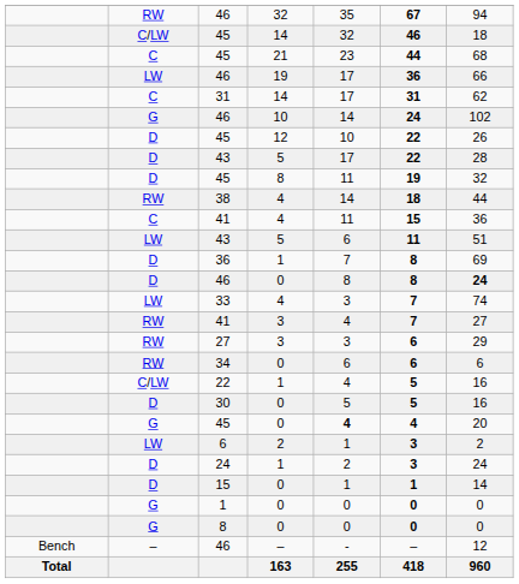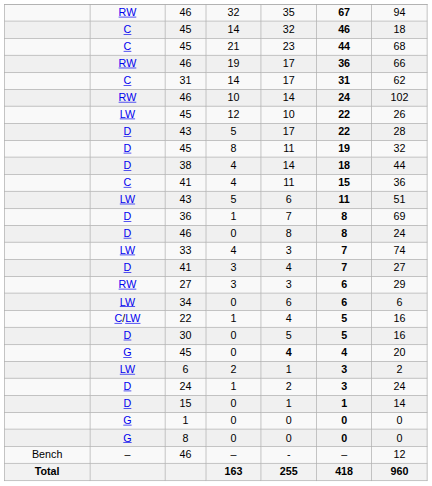 <table class="wikitable sortable" width ="50%">
 <tr align="center">
 </tr>
 <tr align="center" bgcolor="">
 <td></td>
 <td><a href='#'>RW</a></td>
 <td>46</td>
 <td>32</td>
 <td>35</td>
 <td><strong>67</strong></td>
 <td>94</td>
 </tr>
 <tr align="center" bgcolor="f0f0f0">
 <td></td>
-<td><a href='#'>C</a>/<a href='#'>LW</a></td>
+<td><a href='#'>C</a></td>
 <td>45</td>
 <td>14</td>
 <td>32</td>
 <td><strong>46</strong></td>
 <td>18</td>
 </tr>
 <tr align="center" bgcolor="">
 <td></td>
 <td><a href='#'>C</a></td>
 <td>45</td>
 <td>21</td>
 <td>23</td>
 <td><strong>44</strong></td>
 <td>68</td>
 </tr>
 <tr align="center" bgcolor="f0f0f0">
 <td></td>
-<td><a href='#'>LW</a></td>
+<td><a href='#'>RW</a></td>
 <td>46</td>
 <td>19</td>
 <td>17</td>
 <td><strong>36</strong></td>
 <td>66</td>
 </tr>
 <tr align="center" bgcolor="">
 <td></td>
 <td><a href='#'>C</a></td>
 <td>31</td>
 <td>14</td>
 <td>17</td>
 <td><strong>31</strong></td>
 <td>62</td>
 </tr>
 <tr align="center" bgcolor="f0f0f0">
 <td></td>
-<td><a href='#'>G</a></td>
+<td><a href='#'>RW</a></td>
 <td>46</td>
 <td>10</td>
 <td>14</td>
 <td><strong>24</strong></td>
 <td>102</td>
 </tr>
 <tr align="center" bgcolor="">
 <td></td>
-<td><a href='#'>D</a></td>
+<td><a href='#'>LW</a></td>
 <td>45</td>
 <td>12</td>
 <td>10</td>
 <td><strong>22</strong></td>
 <td>26</td>
 </tr>
 <tr align="center" bgcolor="f0f0f0">
 <td></td>
 <td><a href='#'>D</a></td>
 <td>43</td>
 <td>5</td>
 <td>17</td>
 <td><strong>22</strong></td>
 <td>28</td>
 </tr>
 <tr align="center" bgcolor="">
 <td></td>
 <td><a href='#'>D</a></td>
 <td>45</td>
 <td>8</td>
 <td>11</td>
 <td><strong>19</strong></td>
 <td>32</td>
 </tr>
 <tr align="center" bgcolor="f0f0f0">
 <td></td>
-<td><a href='#'>RW</a></td>
+<td><a href='#'>D</a></td>
 <td>38</td>
 <td>4</td>
 <td>14</td>
 <td><strong>18</strong></td>
 <td>44</td>
 </tr>
 <tr align="center" bgcolor="">
 <td></td>
 <td><a href='#'>C</a></td>
 <td>41</td>
 <td>4</td>
 <td>11</td>
 <td><strong>15</strong></td>
 <td>36</td>
 </tr>
 <tr align="center" bgcolor="f0f0f0">
 <td></td>
 <td><a href='#'>LW</a></td>
 <td>43</td>
 <td>5</td>
 <td>6</td>
 <td><strong>11</strong></td>
 <td>51</td>
 </tr>
 <tr align="center" bgcolor="">
 <td></td>
 <td><a href='#'>D</a></td>
 <td>36</td>
 <td>1</td>
 <td>7</td>
 <td><strong>8</strong></td>
 <td>69</td>
 </tr>
 <tr align="center" bgcolor="f0f0f0">
 <td></td>
 <td><a href='#'>D</a></td>
 <td>46</td>
 <td>0</td>
 <td>8</td>
 <td><strong>8</strong></td>
-<td><strong>24</strong></td>
+<td>24</td>
 </tr>
 <tr align="center" bgcolor="">
 <td></td>
 <td><a href='#'>LW</a></td>
 <td>33</td>
 <td>4</td>
 <td>3</td>
 <td><strong>7</strong></td>
 <td>74</td>
 </tr>
 <tr align="center" bgcolor="f0f0f0">
 <td></td>
-<td><a href='#'>RW</a></td>
+<td><a href='#'>D</a></td>
 <td>41</td>
 <td>3</td>
 <td>4</td>
 <td><strong>7</strong></td>
 <td>27</td>
 </tr>
 <tr align="center" bgcolor="">
 <td></td>
 <td><a href='#'>RW</a></td>
 <td>27</td>
 <td>3</td>
 <td>3</td>
 <td><strong>6</strong></td>
 <td>29</td>
 </tr>
 <tr align="center" bgcolor="f0f0f0">
 <td></td>
-<td><a href='#'>RW</a></td>
+<td><a href='#'>LW</a></td>
 <td>34</td>
 <td>0</td>
 <td>6</td>
 <td><strong>6</strong></td>
 <td>6</td>
 </tr>
 <tr align="center" bgcolor="">
 <td></td>
 <td><a href='#'>C</a>/<a href='#'>LW</a></td>
 <td>22</td>
 <td>1</td>
 <td>4</td>
 <td><strong>5</strong></td>
 <td>16</td>
 </tr>
 <tr align="center" bgcolor="f0f0f0">
 <td></td>
 <td><a href='#'>D</a></td>
 <td>30</td>
 <td>0</td>
 <td>5</td>
 <td><strong>5</strong></td>
 <td>16</td>
 </tr>
 <tr align="center" bgcolor="">
 <td></td>
 <td><a href='#'>G</a></td>
 <td>45</td>
 <td>0</td>
 <td><strong>4</strong></td>
 <td><strong>4</strong></td>
 <td>20</td>
 </tr>
 <tr align="center" bgcolor="f0f0f0">
 <td></td>
 <td><a href='#'>LW</a></td>
 <td>6</td>
 <td>2</td>
 <td>1</td>
 <td><strong>3</strong></td>
 <td>2</td>
 </tr>
 <tr align="center" bgcolor="">
 <td></td>
 <td><a href='#'>D</a></td>
 <td>24</td>
 <td>1</td>
 <td>2</td>
 <td><strong>3</strong></td>
 <td>24</td>
 </tr>
 <tr align="center" bgcolor="f0f0f0">
 <td></td>
 <td><a href='#'>D</a></td>
 <td>15</td>
 <td>0</td>
 <td>1</td>
 <td><strong>1</strong></td>
 <td>14</td>
 </tr>
 <tr align="center" bgcolor="">
 <td></td>
 <td><a href='#'>G</a></td>
 <td>1</td>
 <td>0</td>
 <td>0</td>
 <td><strong>0</strong></td>
 <td>0</td>
 </tr>
 <tr align="center" bgcolor="f0f0f0">
 <td></td>
 <td><a href='#'>G</a></td>
 <td>8</td>
 <td>0</td>
 <td>0</td>
 <td><strong>0</strong></td>
 <td>0</td>
 </tr>
 <tr align="center" bgcolor="">
 <td>Bench</td>
 <td>–</td>
 <td>46</td>
 <td>–</td>
 <td>-</td>
 <td>–</td>
 <td>12</td>
 </tr>
 <tr>
 <th>Total</th>
 <th></th>
 <th></th>
 <th>163</th>
 <th>255</th>
 <th>418</th>
 <th>960</th>
 </tr>
 </table>
